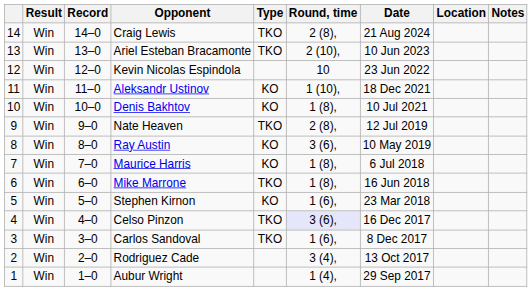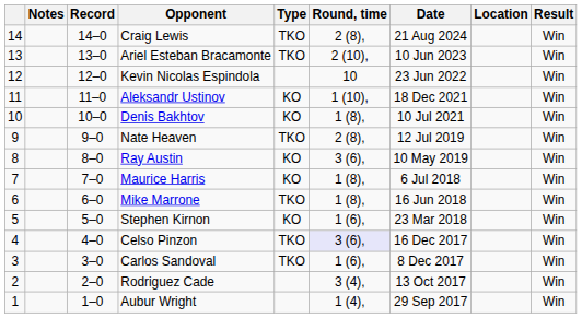 <table class="wikitable" style="text-align:center">
 <tr>
 <th></th>
-<th>Result</th>
+<th>Notes</th>
 <th>Record</th>
 <th>Opponent</th>
 <th>Type</th>
 <th>Round, time</th>
 <th>Date</th>
 <th>Location</th>
-<th>Notes</th>
+<th>Result</th>
 </tr>
 <tr>
 <td>14</td>
-<td>Win</td>
+<td></td>
 <td>14–0</td>
 <td style="text-align:left;">Craig Lewis</td>
 <td>TKO</td>
 <td>2 (8), </td>
 <td>21 Aug 2024</td>
 <td style="text-align:left;"></td>
-<td></td>
+<td>Win</td>
 </tr>
 <tr>
 <td>13</td>
-<td>Win</td>
+<td style="text-align:left"></td>
 <td>13–0</td>
 <td style="text-align:left;">Ariel Esteban Bracamonte</td>
 <td>TKO</td>
 <td>2 (10), </td>
 <td>10 Jun 2023</td>
 <td style="text-align:left;"></td>
-<td style="text-align:left"></td>
+<td>Win</td>
 </tr>
 <tr>
 <td>12</td>
-<td>Win</td>
+<td></td>
 <td>12–0</td>
 <td style="text-align:left;">Kevin Nicolas Espindola</td>
 <td></td>
 <td>10</td>
 <td>23 Jun 2022</td>
 <td style="text-align:left;"></td>
-<td></td>
+<td>Win</td>
 </tr>
 <tr>
 <td>11</td>
-<td>Win</td>
+<td></td>
 <td>11–0</td>
 <td style="text-align:left;"><a href='#'>Aleksandr Ustinov</a></td>
 <td>KO</td>
 <td>1 (10), </td>
 <td>18 Dec 2021</td>
 <td style="text-align:left;"></td>
-<td></td>
+<td>Win</td>
 </tr>
 <tr>
 <td>10</td>
-<td>Win</td>
+<td></td>
 <td>10–0</td>
 <td style="text-align:left;"><a href='#'>Denis Bakhtov</a></td>
 <td>KO</td>
 <td>1 (8), </td>
 <td>10 Jul 2021</td>
 <td style="text-align:left;"></td>
-<td></td>
+<td>Win</td>
 </tr>
 <tr>
 <td>9</td>
-<td>Win</td>
+<td></td>
 <td>9–0</td>
 <td style="text-align:left;">Nate Heaven</td>
 <td>TKO</td>
 <td>2 (8), </td>
 <td>12 Jul 2019</td>
 <td style="text-align:left;"></td>
-<td></td>
+<td>Win</td>
 </tr>
 <tr>
 <td>8</td>
-<td>Win</td>
+<td></td>
 <td>8–0</td>
 <td style="text-align:left;"><a href='#'>Ray Austin</a></td>
 <td>KO</td>
 <td>3 (6), </td>
 <td>10 May 2019</td>
 <td style="text-align:left;"></td>
-<td></td>
+<td>Win</td>
 </tr>
 <tr>
 <td>7</td>
-<td>Win</td>
+<td></td>
 <td>7–0</td>
 <td style="text-align:left;"><a href='#'>Maurice Harris</a></td>
 <td>KO</td>
 <td>1 (8), </td>
 <td>6 Jul 2018</td>
 <td style="text-align:left;"></td>
-<td></td>
+<td>Win</td>
 </tr>
 <tr>
 <td>6</td>
-<td>Win</td>
+<td></td>
 <td>6–0</td>
 <td style="text-align:left;"><a href='#'>Mike Marrone</a></td>
 <td>TKO</td>
 <td>1 (8), </td>
 <td>16 Jun 2018</td>
 <td style="text-align:left;"></td>
-<td></td>
+<td>Win</td>
 </tr>
 <tr>
 <td>5</td>
-<td>Win</td>
+<td></td>
 <td>5–0</td>
 <td style="text-align:left;">Stephen Kirnon</td>
 <td>KO</td>
 <td>1 (6), </td>
 <td>23 Mar 2018</td>
 <td style="text-align:left;"></td>
-<td></td>
+<td>Win</td>
 </tr>
 <tr>
 <td>4</td>
-<td>Win</td>
+<td></td>
 <td>4–0</td>
 <td style="text-align:left;">Celso Pinzon</td>
 <td>TKO</td>
 <td style="background: lavender;">3 (6), </td>
 <td>16 Dec 2017</td>
 <td style="text-align:left;"></td>
-<td></td>
+<td>Win</td>
 </tr>
 <tr>
 <td>3</td>
-<td>Win</td>
+<td></td>
 <td>3–0</td>
 <td style="text-align:left;">Carlos Sandoval</td>
 <td>TKO</td>
 <td>1 (6), </td>
 <td>8 Dec 2017</td>
 <td style="text-align:left;"></td>
-<td></td>
+<td>Win</td>
 </tr>
 <tr>
 <td>2</td>
-<td>Win</td>
+<td></td>
 <td>2–0</td>
 <td style="text-align:left;">Rodriguez Cade</td>
 <td></td>
 <td>3 (4), </td>
 <td>13 Oct 2017</td>
 <td style="text-align:left;"></td>
-<td></td>
+<td>Win</td>
 </tr>
 <tr>
 <td>1</td>
-<td>Win</td>
+<td></td>
 <td>1–0</td>
 <td style="text-align:left;">Aubur Wright</td>
 <td></td>
 <td>1 (4), </td>
 <td>29 Sep 2017</td>
 <td style="text-align:left;"></td>
-<td></td>
+<td>Win</td>
 </tr>
 </table>
